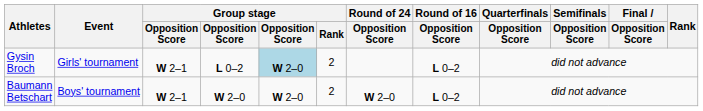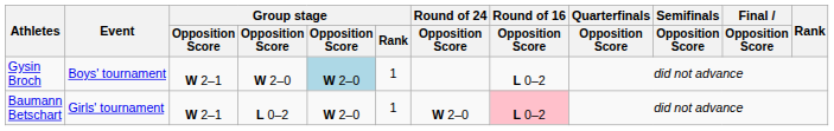 <table class=wikitable style="font-size:90%">
 <tr>
 <th rowspan="2">Athletes</th>
 <th rowspan="2">Event</th>
 <th colspan=4>Group stage</th>
 <th>Round of 24</th>
 <th>Round of 16</th>
 <th>Quarterfinals</th>
 <th>Semifinals</th>
 <th>Final / </th>
 <th rowspan=2>Rank</th>
 </tr>
 <tr style="font-size:95%">
 <th>Opposition<br>Score</th>
 <th>Opposition<br>Score</th>
 <th>Opposition<br>Score</th>
 <th>Rank</th>
 <th>Opposition<br>Score</th>
 <th>Opposition<br>Score</th>
 <th>Opposition<br>Score</th>
 <th>Opposition<br>Score</th>
 <th>Opposition<br>Score</th>
 </tr>
 <tr align=center>
 <td align=left><a href='#'>Gysin</a><br><a href='#'>Broch</a></td>
-<td align=left><a href='#'>Girls' tournament</a></td>
+<td align=left><a href='#'>Boys' tournament</a></td>
 <td><br><strong>W</strong> 2–1</td>
-<td><br><strong>L</strong> 0–2</td>
+<td><br><strong>W</strong> 2–0</td>
 <td style="background: lightblue;"><br><strong>W</strong> 2–0</td>
-<td>2</td>
+<td>1</td>
 <td></td>
 <td><br><strong>L</strong> 0–2</td>
 <td Colspan=4><em>did not advance</em></td>
 </tr>
 <tr align=center>
 <td align=left><a href='#'>Baumann</a><br><a href='#'>Betschart</a></td>
-<td align=left><a href='#'>Boys' tournament</a></td>
+<td align=left><a href='#'>Girls' tournament</a></td>
 <td><br><strong>W</strong> 2–1</td>
+<td><br><strong>L</strong> 0–2</td>
 <td><br><strong>W</strong> 2–0</td>
+<td>1</td>
 <td><br><strong>W</strong> 2–0</td>
-<td>2</td>
-<td><br><strong>W</strong> 2–0</td>
-<td><br><strong>L</strong> 0–2</td>
+<td style="background: pink;"><br><strong>L</strong> 0–2</td>
 <td Colspan=4><em>did not advance</em></td>
 </tr>
 </table>
